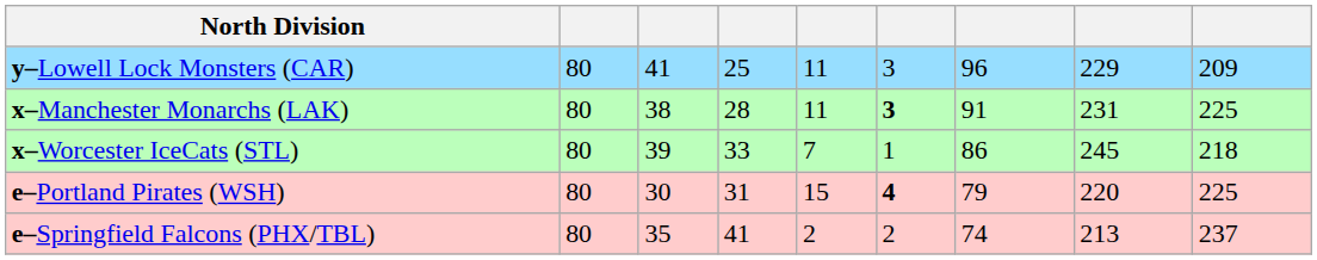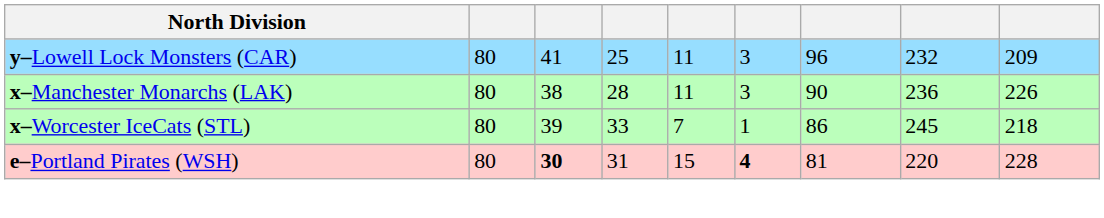 <table class="wikitable" style="width:50em">
 <tr>
 <th width="35%">North Division</th>
 <th width="5%"></th>
 <th width="5%"></th>
 <th width="5%"></th>
 <th width="5%"></th>
 <th width="5%"></th>
 <th width="7.5%"></th>
 <th width="7.5%"></th>
 <th width="7.5%"></th>
 </tr>
 <tr bgcolor="#97DEFF">
 <td><strong>y–</strong><a href='#'>Lowell Lock Monsters</a> (<a href='#'>CAR</a>)</td>
 <td>80</td>
 <td>41</td>
 <td>25</td>
 <td>11</td>
 <td>3</td>
 <td>96</td>
-<td>229</td>
+<td>232</td>
 <td>209</td>
 </tr>
 <tr bgcolor="#bbffbb">
 <td><strong>x–</strong><a href='#'>Manchester Monarchs</a> (<a href='#'>LAK</a>)</td>
 <td>80</td>
 <td>38</td>
 <td>28</td>
 <td>11</td>
-<td><strong>3</strong></td>
-<td>91</td>
-<td>231</td>
-<td>225</td>
+<td>3</td>
+<td>90</td>
+<td>236</td>
+<td>226</td>
 </tr>
 <tr bgcolor="#bbffbb">
 <td><strong>x–</strong><a href='#'>Worcester IceCats</a> (<a href='#'>STL</a>)</td>
 <td>80</td>
 <td>39</td>
 <td>33</td>
 <td>7</td>
 <td>1</td>
 <td>86</td>
 <td>245</td>
 <td>218</td>
 </tr>
 <tr bgcolor="#ffcccc">
 <td><strong>e–</strong><a href='#'>Portland Pirates</a> (<a href='#'>WSH</a>)</td>
 <td>80</td>
-<td>30</td>
+<td><strong>30</strong></td>
 <td>31</td>
 <td>15</td>
 <td><strong>4</strong></td>
-<td>79</td>
+<td>81</td>
 <td>220</td>
-<td>225</td>
-</tr>
-<tr bgcolor="#ffcccc">
-<td><strong>e–</strong><a href='#'>Springfield Falcons</a> (<a href='#'>PHX</a>/<a href='#'>TBL</a>)</td>
-<td>80</td>
-<td>35</td>
-<td>41</td>
-<td>2</td>
-<td>2</td>
-<td>74</td>
-<td>213</td>
-<td>237</td>
+<td>228</td>
 </tr>
 </table>
